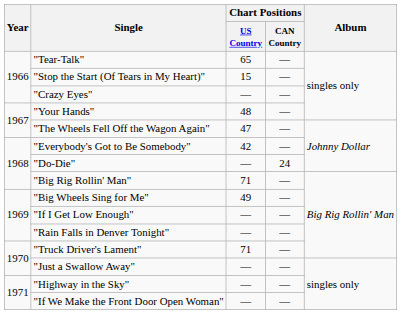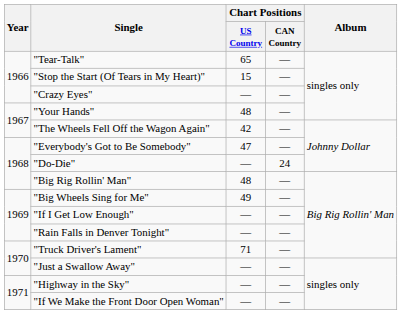 <table class="wikitable">
 <tr>
 <th rowspan="2">Year</th>
 <th rowspan="2">Single</th>
 <th colspan="2">Chart Positions</th>
 <th rowspan="2">Album</th>
 </tr>
 <tr>
 <th width="50"><small><a href='#'>US Country</a></small></th>
 <th width="50"><small>CAN Country</small></th>
 </tr>
 <tr>
 <td rowspan="3">1966</td>
 <td>"Tear-Talk"</td>
 <td align="center">65</td>
 <td align="center">—</td>
 <td rowspan="4">singles only</td>
 </tr>
 <tr>
 <td>"Stop the Start (Of Tears in My Heart)"</td>
 <td align="center">15</td>
 <td align="center">—</td>
 </tr>
 <tr>
 <td>"Crazy Eyes"</td>
 <td align="center">—</td>
 <td align="center">—</td>
 </tr>
 <tr>
 <td rowspan="2">1967</td>
 <td>"Your Hands"</td>
 <td align="center">48</td>
 <td align="center">—</td>
 </tr>
 <tr>
 <td>"The Wheels Fell Off the Wagon Again"</td>
-<td align="center">47</td>
+<td align="center">42</td>
 <td align="center">—</td>
 <td rowspan="3"><em>Johnny Dollar</em></td>
 </tr>
 <tr>
 <td rowspan="3">1968</td>
 <td>"Everybody's Got to Be Somebody"</td>
-<td align="center">42</td>
+<td align="center">47</td>
 <td align="center">—</td>
 </tr>
 <tr>
 <td>"Do-Die"</td>
 <td align="center">—</td>
 <td align="center">24</td>
 </tr>
 <tr>
 <td>"Big Rig Rollin' Man"</td>
-<td align="center">71</td>
+<td align="center">48</td>
 <td align="center">—</td>
 <td rowspan="5"><em>Big Rig Rollin' Man</em></td>
 </tr>
 <tr>
 <td rowspan="3">1969</td>
 <td>"Big Wheels Sing for Me"</td>
 <td align="center">49</td>
 <td align="center">—</td>
 </tr>
 <tr>
 <td>"If I Get Low Enough"</td>
 <td align="center">—</td>
 <td align="center">—</td>
 </tr>
 <tr>
 <td>"Rain Falls in Denver Tonight"</td>
 <td align="center">—</td>
 <td align="center">—</td>
 </tr>
 <tr>
 <td rowspan="2">1970</td>
 <td>"Truck Driver's Lament"</td>
 <td align="center">71</td>
 <td align="center">—</td>
 </tr>
 <tr>
 <td>"Just a Swallow Away"</td>
 <td align="center">—</td>
 <td align="center">—</td>
 <td rowspan="3">singles only</td>
 </tr>
 <tr>
 <td rowspan="2">1971</td>
 <td>"Highway in the Sky"</td>
 <td align="center">—</td>
 <td align="center">—</td>
 </tr>
 <tr>
 <td>"If We Make the Front Door Open Woman"</td>
 <td align="center">—</td>
 <td align="center">—</td>
 </tr>
 </table>
